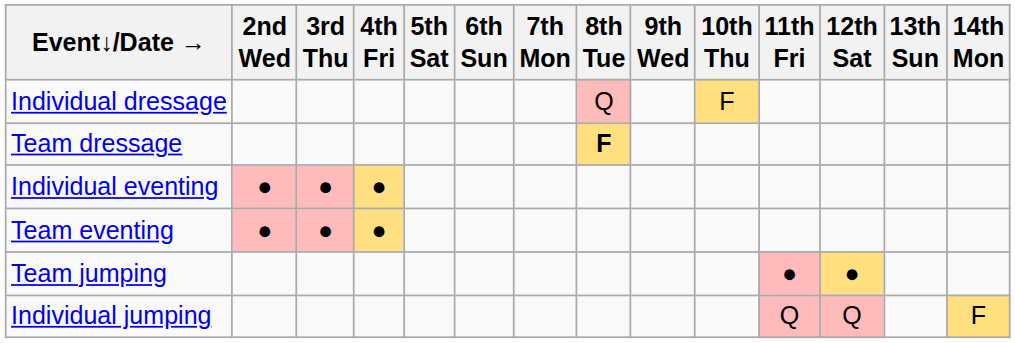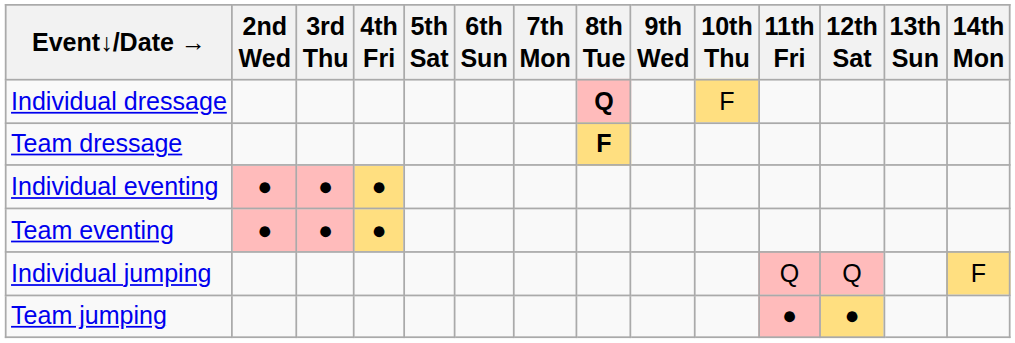 <table class="wikitable" style="margin:0.5em auto; font-size:90%; line-height:1.25em; text-align:center">
 <tr>
 <th>Event↓/Date →</th>
 <th>2nd<br>Wed</th>
 <th>3rd<br>Thu</th>
 <th>4th<br>Fri</th>
 <th>5th<br>Sat</th>
 <th>6th<br>Sun</th>
 <th>7th<br>Mon</th>
 <th>8th<br>Tue</th>
 <th>9th<br>Wed</th>
 <th>10th<br>Thu</th>
 <th>11th<br>Fri</th>
 <th>12th<br>Sat</th>
 <th>13th<br>Sun</th>
 <th>14th<br>Mon</th>
 </tr>
 <tr>
 <td align="left"><a href='#'>Individual dressage</a></td>
 <td></td>
 <td></td>
 <td></td>
 <td></td>
 <td></td>
 <td></td>
-<td bgcolor="#FFBBBB">Q</td>
+<td bgcolor="#FFBBBB"><strong>Q</strong></td>
 <td></td>
 <td bgcolor="#FFDF80">F</td>
 <td></td>
 <td></td>
 <td></td>
 <td></td>
 </tr>
 <tr>
 <td align="left"><a href='#'>Team dressage</a></td>
 <td></td>
 <td></td>
 <td></td>
 <td></td>
 <td></td>
 <td></td>
 <td bgcolor="#FFDF80"><strong>F</strong></td>
 <td></td>
 <td></td>
 <td></td>
 <td></td>
 <td></td>
 <td></td>
 </tr>
 <tr>
 <td align="left"><a href='#'>Individual eventing</a></td>
 <td bgcolor="#FFBBBB">●</td>
 <td bgcolor="#FFBBBB">●</td>
 <td bgcolor="#FFDF80">●</td>
 <td></td>
 <td></td>
 <td></td>
 <td></td>
 <td></td>
 <td></td>
 <td></td>
 <td></td>
 <td></td>
 <td></td>
 </tr>
 <tr>
 <td align="left"><a href='#'>Team eventing</a></td>
 <td bgcolor="#FFBBBB">●</td>
 <td bgcolor="#FFBBBB">●</td>
 <td bgcolor="#FFDF80">●</td>
 <td></td>
 <td></td>
 <td></td>
 <td></td>
 <td></td>
 <td></td>
 <td></td>
 <td></td>
 <td></td>
 <td></td>
 </tr>
 <tr>
+<td align="left"><a href='#'>Individual jumping</a></td>
+<td></td>
+<td></td>
+<td></td>
+<td></td>
+<td></td>
+<td></td>
+<td></td>
+<td></td>
+<td></td>
+<td bgcolor="#FFBBBB">Q</td>
+<td bgcolor="#FFBBBB">Q</td>
+<td></td>
+<td bgcolor="#FFDF80">F</td>
+</tr>
+<tr>
 <td align="left"><a href='#'>Team jumping</a></td>
 <td></td>
 <td></td>
 <td></td>
 <td></td>
 <td></td>
 <td></td>
 <td></td>
 <td></td>
 <td></td>
 <td bgcolor="#FFBBBB">●</td>
 <td bgcolor="#FFDF80">●</td>
 <td></td>
 <td></td>
 </tr>
-<tr>
-<td align="left"><a href='#'>Individual jumping</a></td>
-<td></td>
-<td></td>
-<td></td>
-<td></td>
-<td></td>
-<td></td>
-<td></td>
-<td></td>
-<td></td>
-<td bgcolor="#FFBBBB">Q</td>
-<td bgcolor="#FFBBBB">Q</td>
-<td></td>
-<td bgcolor="#FFDF80">F</td>
-</tr>
 </table>
